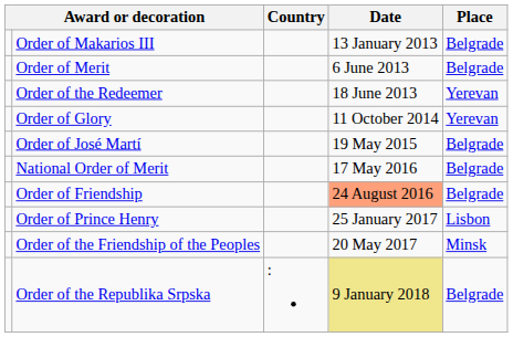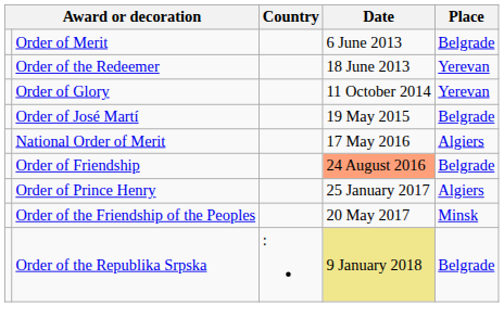 <table class="wikitable" style="text-align:left;">
 <tr>
 <th colspan=2>Award or decoration</th>
 <th>Country</th>
 <th>Date</th>
 <th>Place</th>
-</tr>
-<tr>
-<td></td>
-<td><a href='#'>Order of Makarios III</a></td>
-<td></td>
-<td>13 January 2013</td>
-<td><a href='#'>Belgrade</a></td>
 </tr>
 <tr>
 <td></td>
 <td><a href='#'>Order of Merit</a></td>
 <td></td>
 <td>6 June 2013</td>
 <td><a href='#'>Belgrade</a></td>
 </tr>
 <tr>
 <td></td>
 <td><a href='#'>Order of the Redeemer</a></td>
 <td></td>
 <td>18 June 2013</td>
 <td><a href='#'>Yerevan</a></td>
 </tr>
 <tr>
 <td></td>
 <td><a href='#'>Order of Glory</a></td>
 <td></td>
 <td>11 October 2014</td>
 <td><a href='#'>Yerevan</a></td>
 </tr>
 <tr>
 <td></td>
 <td><a href='#'>Order of José Martí</a></td>
 <td></td>
 <td>19 May 2015</td>
 <td><a href='#'>Belgrade</a></td>
 </tr>
 <tr>
 <td></td>
 <td><a href='#'>National Order of Merit</a></td>
 <td></td>
 <td>17 May 2016</td>
-<td><a href='#'>Belgrade</a></td>
+<td><a href='#'>Algiers</a></td>
 </tr>
 <tr>
 <td></td>
 <td><a href='#'>Order of Friendship</a></td>
 <td></td>
 <td style="background: lightsalmon;">24 August 2016</td>
 <td><a href='#'>Belgrade</a></td>
 </tr>
 <tr>
 <td></td>
 <td><a href='#'>Order of Prince Henry</a></td>
 <td></td>
 <td>25 January 2017</td>
-<td><a href='#'>Lisbon</a></td>
+<td><a href='#'>Algiers</a></td>
 </tr>
 <tr>
 <td></td>
 <td><a href='#'>Order of the Friendship of the Peoples</a></td>
 <td></td>
 <td>20 May 2017</td>
 <td><a href='#'>Minsk</a></td>
 </tr>
 <tr>
 <td></td>
 <td><a href='#'>Order of the Republika Srpska</a></td>
 <td>:<br><ul><li></li></ul></td>
 <td style="background: khaki;">9 January 2018</td>
 <td><a href='#'>Belgrade</a></td>
 </tr>
 </table>
